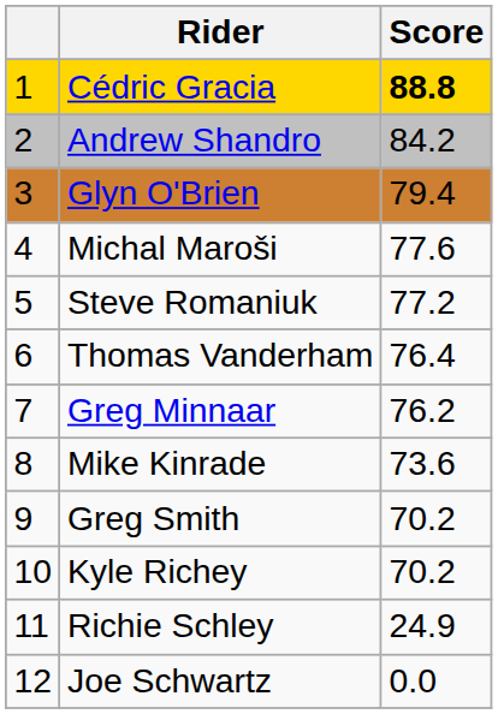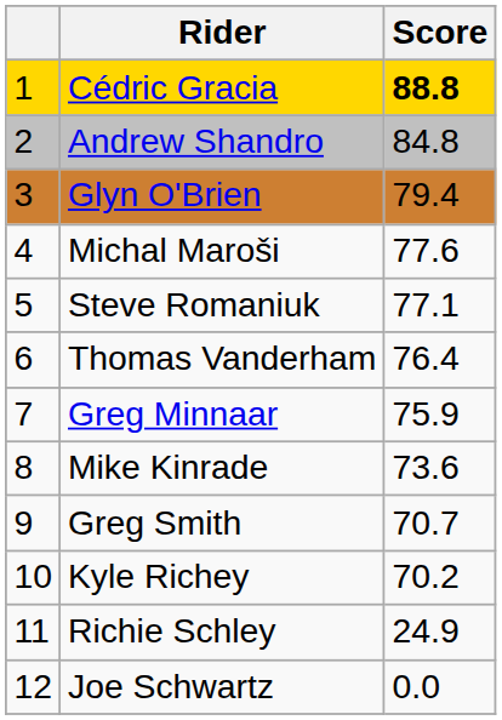 <table class="wikitable">
 <tr>
 <th></th>
 <th>Rider</th>
 <th>Score</th>
 </tr>
 <tr style="background:gold;">
 <td>1</td>
 <td> <a href='#'>Cédric Gracia</a></td>
 <td><strong>88.8</strong></td>
 </tr>
 <tr style="background:silver;">
 <td>2</td>
 <td> <a href='#'>Andrew Shandro</a></td>
-<td>84.2</td>
+<td>84.8</td>
 </tr>
 <tr style="background:#cd7f32;">
 <td>3</td>
 <td> <a href='#'>Glyn O'Brien</a></td>
 <td>79.4</td>
 </tr>
 <tr>
 <td>4</td>
 <td> Michal Maroši</td>
 <td>77.6</td>
 </tr>
 <tr>
 <td>5</td>
 <td> Steve Romaniuk</td>
-<td>77.2</td>
+<td>77.1</td>
 </tr>
 <tr>
 <td>6</td>
 <td> Thomas Vanderham</td>
 <td>76.4</td>
 </tr>
 <tr>
 <td>7</td>
 <td> <a href='#'>Greg Minnaar</a></td>
-<td>76.2</td>
+<td>75.9</td>
 </tr>
 <tr>
 <td>8</td>
 <td> Mike Kinrade</td>
 <td>73.6</td>
 </tr>
 <tr>
 <td>9</td>
 <td> Greg Smith</td>
-<td>70.2</td>
+<td>70.7</td>
 </tr>
 <tr>
 <td>10</td>
 <td> Kyle Richey</td>
 <td>70.2</td>
 </tr>
 <tr>
 <td>11</td>
 <td> Richie Schley</td>
 <td>24.9</td>
 </tr>
 <tr>
 <td>12</td>
 <td> Joe Schwartz</td>
 <td>0.0</td>
 </tr>
 </table>
